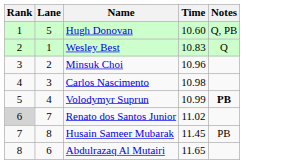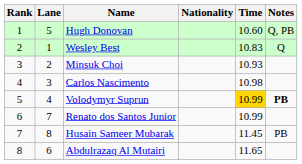 <table class="wikitable sortable" style="text-align:center">
 <tr>
 <th>Rank</th>
 <th>Lane</th>
 <th>Name</th>
+<th>Nationality</th>
 <th>Time</th>
 <th>Notes</th>
 </tr>
 <tr bgcolor=ccffcc>
 <td align=center>1</td>
 <td align=center>5</td>
 <td align=left><a href='#'>Hugh Donovan</a></td>
+<td align=left></td>
 <td>10.60</td>
 <td>Q, PB</td>
 </tr>
 <tr bgcolor=ccffcc>
 <td align=center>2</td>
 <td align=center>1</td>
 <td align=left><a href='#'>Wesley Best</a></td>
+<td align=left></td>
 <td>10.83</td>
 <td>Q</td>
 </tr>
 <tr>
 <td align=center>3</td>
 <td align=center>2</td>
 <td align=left><a href='#'>Minsuk Choi</a></td>
-<td>10.96</td>
+<td align=left></td>
+<td>10.93</td>
 <td></td>
 </tr>
 <tr>
 <td align=center>4</td>
 <td align=center>3</td>
 <td align=left><a href='#'>Carlos Nascimento</a></td>
+<td align=left></td>
 <td>10.98</td>
 <td></td>
 </tr>
 <tr>
 <td align=center>5</td>
 <td align=center>4</td>
 <td align=left><a href='#'>Volodymyr Suprun</a></td>
-<td>10.99</td>
+<td align=left></td>
+<td style="background: gold;">10.99</td>
 <td><strong>PB</strong></td>
 </tr>
 <tr>
-<td align=center style="background: lightgrey;">6</td>
+<td align=center>6</td>
 <td align=center>7</td>
 <td align=left><a href='#'>Renato dos Santos Junior</a></td>
-<td>11.02</td>
+<td align=left></td>
+<td>10.99</td>
 <td></td>
 </tr>
 <tr>
 <td align=center>7</td>
 <td align=center>8</td>
 <td align=left><a href='#'>Husain Sameer Mubarak</a></td>
+<td align=left></td>
 <td>11.45</td>
 <td>PB</td>
 </tr>
 <tr>
 <td align=center>8</td>
 <td align=center>6</td>
 <td align=left><a href='#'>Abdulrazaq Al Mutairi</a></td>
+<td align=left></td>
 <td>11.65</td>
 <td></td>
 </tr>
 </table>
